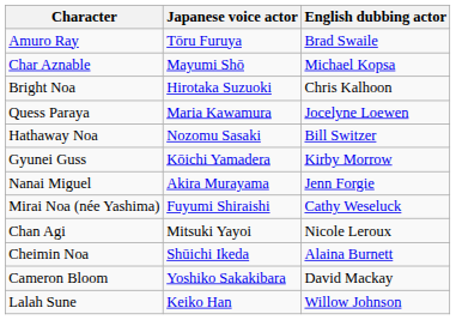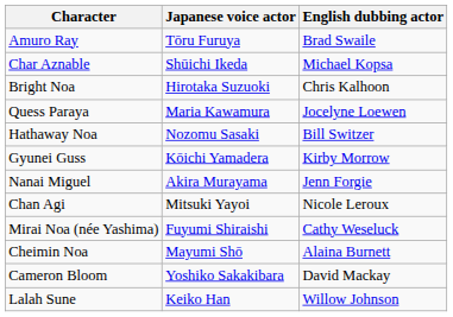 <table class="wikitable">
 <tr>
 <th>Character</th>
 <th>Japanese voice actor</th>
 <th>English dubbing actor <br></th>
 </tr>
 <tr>
 <td><a href='#'>Amuro Ray</a></td>
 <td><a href='#'>Tōru Furuya</a></td>
 <td><a href='#'>Brad Swaile</a></td>
 </tr>
 <tr>
 <td><a href='#'>Char Aznable</a></td>
-<td><a href='#'>Mayumi Shō</a></td>
+<td><a href='#'>Shūichi Ikeda</a></td>
 <td><a href='#'>Michael Kopsa</a></td>
 </tr>
 <tr>
 <td>Bright Noa</td>
 <td><a href='#'>Hirotaka Suzuoki</a></td>
 <td>Chris Kalhoon</td>
 </tr>
 <tr>
 <td>Quess Paraya</td>
 <td><a href='#'>Maria Kawamura</a></td>
 <td><a href='#'>Jocelyne Loewen</a></td>
 </tr>
 <tr>
 <td>Hathaway Noa</td>
 <td><a href='#'>Nozomu Sasaki</a></td>
 <td><a href='#'>Bill Switzer</a></td>
 </tr>
 <tr>
 <td>Gyunei Guss</td>
 <td><a href='#'>Kōichi Yamadera</a></td>
 <td><a href='#'>Kirby Morrow</a></td>
 </tr>
 <tr>
 <td>Nanai Miguel</td>
 <td><a href='#'>Akira Murayama</a></td>
 <td><a href='#'>Jenn Forgie</a></td>
 </tr>
 <tr>
+<td>Chan Agi</td>
+<td>Mitsuki Yayoi</td>
+<td>Nicole Leroux</td>
+</tr>
+<tr>
 <td>Mirai Noa (née Yashima)</td>
 <td><a href='#'>Fuyumi Shiraishi</a></td>
 <td><a href='#'>Cathy Weseluck</a></td>
 </tr>
 <tr>
-<td>Chan Agi</td>
-<td>Mitsuki Yayoi</td>
-<td>Nicole Leroux</td>
-</tr>
-<tr>
 <td>Cheimin Noa</td>
-<td><a href='#'>Shūichi Ikeda</a></td>
+<td><a href='#'>Mayumi Shō</a></td>
 <td><a href='#'>Alaina Burnett</a></td>
 </tr>
 <tr>
 <td>Cameron Bloom</td>
 <td><a href='#'>Yoshiko Sakakibara</a></td>
 <td>David Mackay</td>
 </tr>
 <tr>
 <td>Lalah Sune</td>
 <td><a href='#'>Keiko Han</a></td>
 <td><a href='#'>Willow Johnson</a></td>
 </tr>
 </table>
